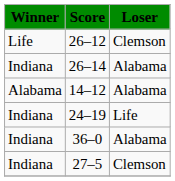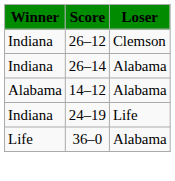 <table class="wikitable" style="margin:0.5em auto; font-size:95%">
 <tr bgcolor="008B00">
 <td align=center><strong>Winner</strong></td>
 <td align=center><strong>Score</strong></td>
 <td align=center><strong>Loser</strong></td>
 </tr>
 <tr>
-<td>Life</td>
+<td>Indiana</td>
 <td align=center>26–12</td>
 <td>Clemson</td>
 </tr>
 <tr>
 <td>Indiana</td>
 <td align=center>26–14</td>
 <td>Alabama</td>
 </tr>
 <tr>
 <td>Alabama</td>
 <td align=center>14–12</td>
 <td>Alabama</td>
 </tr>
 <tr>
 <td>Indiana</td>
 <td align=center>24–19</td>
 <td>Life</td>
 </tr>
 <tr>
-<td>Indiana</td>
+<td>Life</td>
 <td align=center>36–0</td>
 <td>Alabama</td>
 </tr>
 <tr>
-<td>Indiana</td>
-<td align=center>27–5</td>
-<td>Clemson</td>
-</tr>
-<tr>
 </tr>
 </table>
